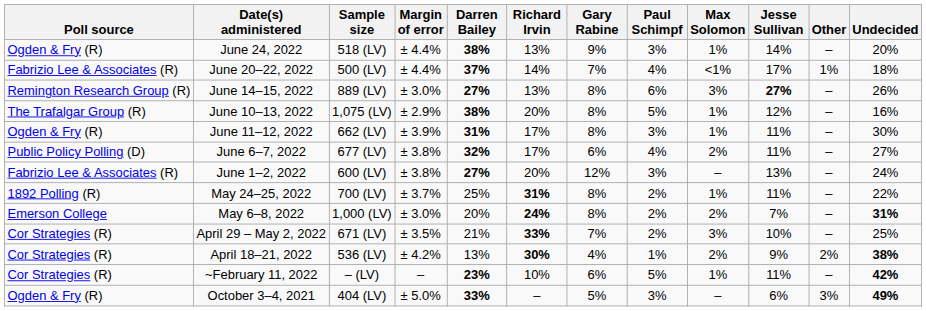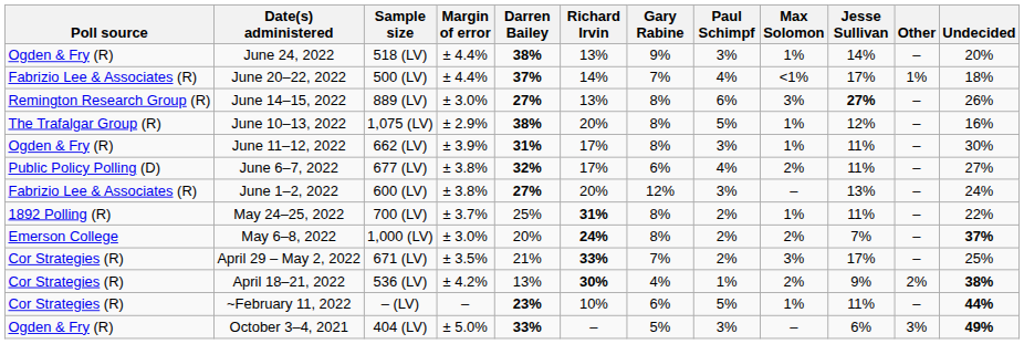 <table class="wikitable" style="font-size:90%;text-align:center;">
 <tr valign=bottom>
 <th>Poll source</th>
 <th>Date(s)<br>administered</th>
 <th>Sample<br>size</th>
 <th>Margin<br>of error</th>
 <th style="width:60px;">Darren<br>Bailey</th>
 <th style="width:60px;">Richard<br>Irvin</th>
 <th style="width:60px;">Gary<br>Rabine</th>
 <th style="width:60px;">Paul<br>Schimpf</th>
 <th style="width:60px;">Max<br>Solomon</th>
 <th style="width:60px;">Jesse<br>Sullivan</th>
 <th>Other</th>
 <th>Undecided</th>
 </tr>
 <tr>
 <td style="text-align:left;"><a href='#'>Ogden & Fry</a> (R)</td>
 <td>June 24, 2022</td>
 <td>518 (LV)</td>
 <td>± 4.4%</td>
 <td><strong>38%</strong></td>
 <td>13%</td>
 <td>9%</td>
 <td>3%</td>
 <td>1%</td>
 <td>14%</td>
 <td>–</td>
 <td>20%</td>
 </tr>
 <tr>
 <td style="text-align:left;"><a href='#'>Fabrizio Lee & Associates</a> (R)</td>
 <td>June 20–22, 2022</td>
 <td>500 (LV)</td>
 <td>± 4.4%</td>
 <td><strong>37%</strong></td>
 <td>14%</td>
 <td>7%</td>
 <td>4%</td>
 <td><1%</td>
 <td>17%</td>
 <td>1%</td>
 <td>18%</td>
 </tr>
 <tr>
 <td style="text-align:left;"><a href='#'>Remington Research Group</a> (R)</td>
 <td>June 14–15, 2022</td>
 <td>889 (LV)</td>
 <td>± 3.0%</td>
 <td><strong>27%</strong></td>
 <td>13%</td>
 <td>8%</td>
 <td>6%</td>
 <td>3%</td>
 <td><strong>27%</strong></td>
 <td>–</td>
 <td>26%</td>
 </tr>
 <tr>
 <td style="text-align:left;"><a href='#'>The Trafalgar Group</a> (R)</td>
 <td>June 10–13, 2022</td>
 <td>1,075 (LV)</td>
 <td>± 2.9%</td>
 <td><strong>38%</strong></td>
 <td>20%</td>
 <td>8%</td>
 <td>5%</td>
 <td>1%</td>
 <td>12%</td>
 <td>–</td>
 <td>16%</td>
 </tr>
 <tr>
 <td style="text-align:left;"><a href='#'>Ogden & Fry</a> (R)</td>
 <td>June 11–12, 2022</td>
 <td>662 (LV)</td>
 <td>± 3.9%</td>
 <td><strong>31%</strong></td>
 <td>17%</td>
 <td>8%</td>
 <td>3%</td>
 <td>1%</td>
 <td>11%</td>
 <td>–</td>
 <td>30%</td>
 </tr>
 <tr>
 <td style="text-align:left;"><a href='#'>Public Policy Polling</a> (D)</td>
 <td>June 6–7, 2022</td>
 <td>677 (LV)</td>
 <td>± 3.8%</td>
 <td><strong>32%</strong></td>
 <td>17%</td>
 <td>6%</td>
 <td>4%</td>
 <td>2%</td>
 <td>11%</td>
 <td>–</td>
 <td>27%</td>
 </tr>
 <tr>
 <td style="text-align:left;"><a href='#'>Fabrizio Lee & Associates</a> (R)</td>
 <td>June 1–2, 2022</td>
 <td>600 (LV)</td>
 <td>± 3.8%</td>
 <td><strong>27%</strong></td>
 <td>20%</td>
 <td>12%</td>
 <td>3%</td>
 <td>–</td>
 <td>13%</td>
 <td>–</td>
 <td>24%</td>
 </tr>
 <tr>
 <td style="text-align:left;"><a href='#'>1892 Polling</a> (R)</td>
 <td>May 24–25, 2022</td>
 <td>700 (LV)</td>
 <td>± 3.7%</td>
 <td>25%</td>
 <td><strong>31%</strong></td>
 <td>8%</td>
 <td>2%</td>
 <td>1%</td>
 <td>11%</td>
 <td>–</td>
 <td>22%</td>
 </tr>
 <tr>
 <td style="text-align:left;"><a href='#'>Emerson College</a></td>
 <td>May 6–8, 2022</td>
 <td>1,000 (LV)</td>
 <td>± 3.0%</td>
 <td>20%</td>
 <td><strong>24%</strong></td>
 <td>8%</td>
 <td>2%</td>
 <td>2%</td>
 <td>7%</td>
 <td>–</td>
-<td><strong>31%</strong></td>
+<td><strong>37%</strong></td>
 </tr>
 <tr>
 <td style="text-align:left;"><a href='#'>Cor Strategies</a> (R)</td>
 <td>April 29 – May 2, 2022</td>
 <td>671 (LV)</td>
 <td>± 3.5%</td>
 <td>21%</td>
 <td><strong>33%</strong></td>
 <td>7%</td>
 <td>2%</td>
 <td>3%</td>
-<td>10%</td>
+<td>17%</td>
 <td>–</td>
 <td>25%</td>
 </tr>
 <tr>
 <td style="text-align:left;"><a href='#'>Cor Strategies</a> (R)</td>
 <td>April 18–21, 2022</td>
 <td>536 (LV)</td>
 <td>± 4.2%</td>
 <td>13%</td>
 <td><strong>30%</strong></td>
 <td>4%</td>
 <td>1%</td>
 <td>2%</td>
 <td>9%</td>
 <td>2%</td>
 <td><strong>38%</strong></td>
 </tr>
 <tr>
 <td style="text-align:left;"><a href='#'>Cor Strategies</a> (R)</td>
 <td>~February 11, 2022</td>
 <td>– (LV)</td>
 <td>–</td>
 <td><strong>23%</strong></td>
 <td>10%</td>
 <td>6%</td>
 <td>5%</td>
 <td>1%</td>
 <td>11%</td>
 <td>–</td>
-<td><strong>42%</strong></td>
+<td><strong>44%</strong></td>
 </tr>
 <tr>
 <td style="text-align:left;"><a href='#'>Ogden & Fry</a> (R)</td>
 <td>October 3–4, 2021</td>
 <td>404 (LV)</td>
 <td>± 5.0%</td>
 <td><strong>33%</strong></td>
 <td>–</td>
 <td>5%</td>
 <td>3%</td>
 <td>–</td>
 <td>6%</td>
 <td>3%</td>
 <td><strong>49%</strong></td>
 </tr>
 </table>
